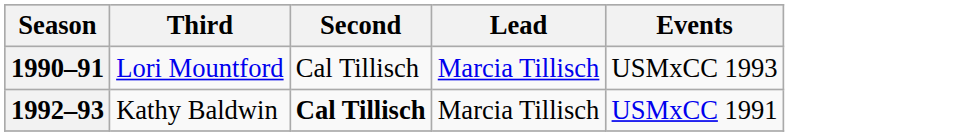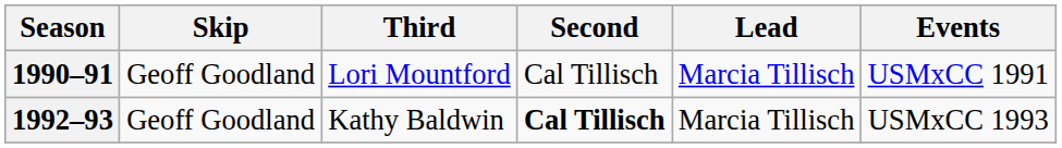 <table class="wikitable">
 <tr>
 <th scope="col">Season</th>
+<th scope="col">Skip</th>
 <th scope="col">Third</th>
 <th scope="col">Second</th>
 <th scope="col">Lead</th>
 <th scope="col">Events</th>
 </tr>
 <tr>
 <th scope="row">1990–91</th>
+<td>Geoff Goodland</td>
 <td><a href='#'>Lori Mountford</a></td>
 <td>Cal Tillisch</td>
 <td><a href='#'>Marcia Tillisch</a></td>
-<td>USMxCC 1993 </td>
+<td><a href='#'>USMxCC</a> 1991 </td>
 </tr>
 <tr>
 <th scope="row">1992–93</th>
+<td>Geoff Goodland</td>
 <td>Kathy Baldwin</td>
 <td><strong>Cal Tillisch</strong></td>
 <td>Marcia Tillisch</td>
-<td><a href='#'>USMxCC</a> 1991 </td>
+<td>USMxCC 1993 </td>
 </tr>
 </table>
